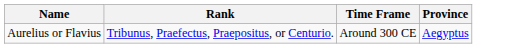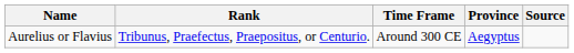 <table class="wikitable">
 <tr>
 <th>Name</th>
 <th>Rank</th>
 <th>Time Frame</th>
 <th>Province</th>
+<th>Source</th>
 </tr>
 <tr>
 <td>Aurelius or Flavius</td>
 <td><a href='#'>Tribunus</a>, <a href='#'>Praefectus</a>, <a href='#'>Praepositus</a>, or <a href='#'>Centurio</a>.</td>
 <td>Around 300 CE</td>
 <td><a href='#'>Aegyptus</a></td>
+<td></td>
 </tr>
 </table>
